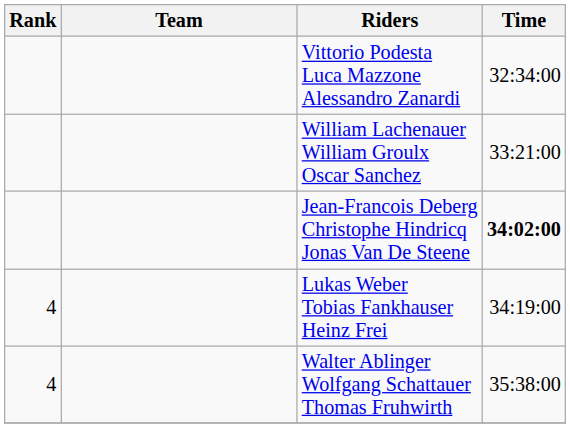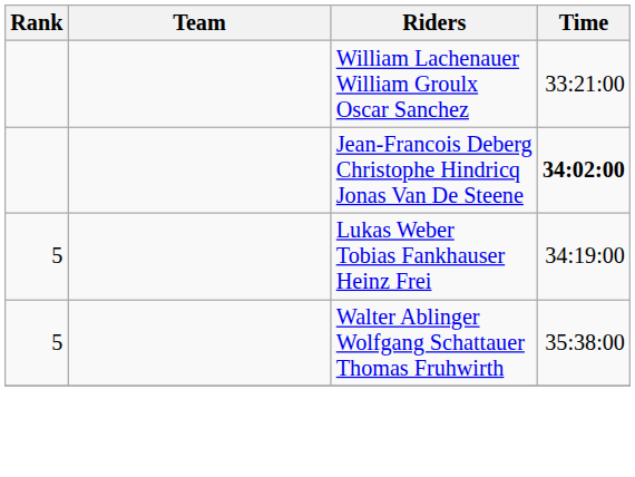 <table class="wikitable sortable" style="text-align:left">
 <tr>
 <th width=20>Rank</th>
 <th width=180>Team</th>
 <th>Riders</th>
 <th>Time</th>
-</tr>
-<tr>
-<td align=right></td>
-<td><strong></strong></td>
-<td><a href='#'>Vittorio Podesta</a><br><a href='#'>Luca Mazzone</a><br><a href='#'>Alessandro Zanardi</a></td>
-<td align=right>32:34:00</td>
 </tr>
 <tr>
 <td align=right></td>
 <td><strong></strong></td>
 <td><a href='#'>William Lachenauer</a><br><a href='#'>William Groulx</a><br><a href='#'>Oscar Sanchez</a></td>
 <td align=right>33:21:00</td>
 </tr>
 <tr>
 <td align=right></td>
 <td><strong></strong></td>
 <td><a href='#'>Jean-Francois Deberg</a><br><a href='#'>Christophe Hindricq</a><br><a href='#'>Jonas Van De Steene</a></td>
 <td align=right><strong>34:02:00</strong></td>
 </tr>
 <tr>
-<td align=right>4</td>
+<td align=right>5</td>
 <td><strong></strong></td>
 <td><a href='#'>Lukas Weber</a><br><a href='#'>Tobias Fankhauser</a><br><a href='#'>Heinz Frei</a></td>
 <td align=right>34:19:00</td>
 </tr>
 <tr>
-<td align=right>4</td>
+<td align=right>5</td>
 <td><strong></strong></td>
 <td><a href='#'>Walter Ablinger</a><br><a href='#'>Wolfgang Schattauer</a><br><a href='#'>Thomas Fruhwirth</a></td>
 <td align=right>35:38:00</td>
 </tr>
 <tr>
 </tr>
 </table>
